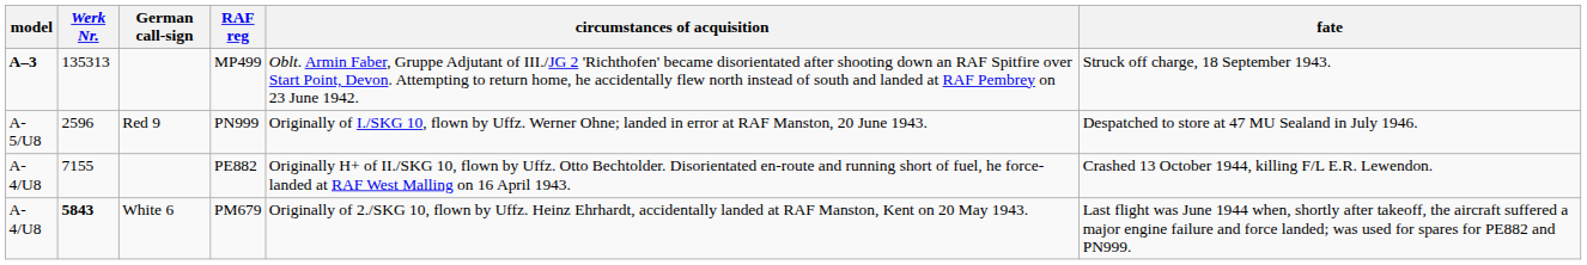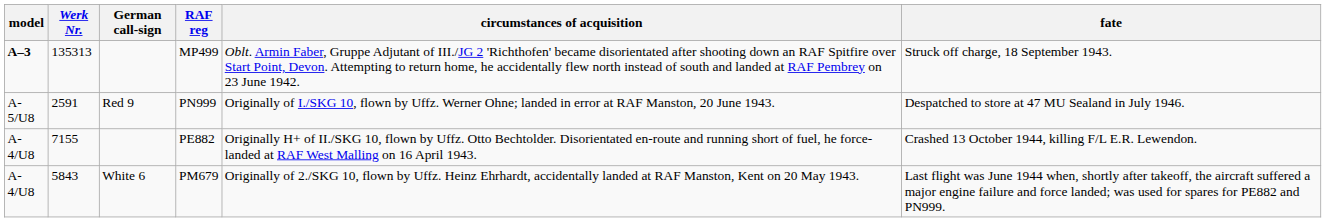 <table class=wikitable>
 <tr>
 <th>model</th>
 <th><em><a href='#'>Werk Nr.</a></em></th>
 <th>German call-sign</th>
 <th><a href='#'>RAF<br>reg</a></th>
 <th>circumstances of acquisition</th>
 <th>fate</th>
 </tr>
 <tr style=vertical-align:top>
 <td><strong>A–3</strong></td>
 <td>135313</td>
 <td></td>
 <td>MP499</td>
 <td><em>Oblt</em>. <a href='#'>Armin Faber</a>, Gruppe Adjutant of III./<a href='#'>JG 2</a> 'Richthofen' became disorientated after shooting down an RAF Spitfire over <a href='#'>Start Point, Devon</a>.  Attempting to return home, he accidentally flew north instead of south and landed at <a href='#'>RAF Pembrey</a> on 23 June 1942.</td>
 <td>Struck off charge, 18 September 1943.</td>
 </tr>
 <tr style=vertical-align:top>
 <td>A-5/U8</td>
-<td>2596</td>
+<td>2591</td>
 <td>Red 9</td>
 <td>PN999</td>
 <td>Originally of <a href='#'>I./SKG 10</a>, flown by Uffz. Werner Ohne; landed in error at RAF Manston, 20 June 1943.</td>
 <td>Despatched to store at 47 MU Sealand in July 1946.</td>
 </tr>
 <tr style=vertical-align:top>
 <td>A-4/U8</td>
 <td>7155</td>
 <td></td>
 <td>PE882</td>
 <td>Originally H+ of II./SKG 10, flown by Uffz. Otto Bechtolder.  Disorientated en-route and running short of fuel, he force-landed at <a href='#'>RAF West Malling</a> on 16 April 1943.</td>
 <td>Crashed 13 October 1944, killing F/L E.R. Lewendon.</td>
 </tr>
 <tr style=vertical-align:top>
 <td>A-4/U8</td>
-<td><strong>5843</strong></td>
+<td>5843</td>
 <td>White 6</td>
 <td>PM679</td>
 <td>Originally of 2./SKG 10, flown by Uffz. Heinz Ehrhardt, accidentally landed at RAF Manston, Kent on 20 May 1943.</td>
 <td>Last flight was June 1944 when, shortly after takeoff, the aircraft suffered a major engine failure and force landed; was used for spares for PE882 and PN999.</td>
 </tr>
 </table>
